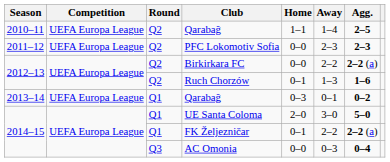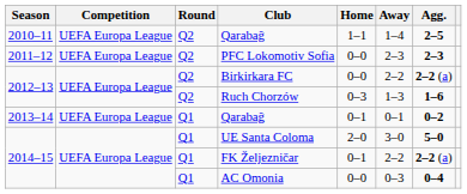 <table class="wikitable">
 <tr>
 <th>Season</th>
 <th>Competition</th>
 <th>Round</th>
 <th>Club</th>
 <th>Home</th>
 <th>Away</th>
 <th>Agg.</th>
 <th></th>
 </tr>
 <tr>
 <td><a href='#'>2010–11</a></td>
 <td><a href='#'>UEFA Europa League</a></td>
 <td><a href='#'>Q2</a></td>
 <td> <a href='#'>Qarabağ</a></td>
 <td style="text-align:center;">1–1</td>
 <td style="text-align:center;">1–4</td>
 <td style="text-align:center;"><strong>2–5</strong></td>
 <td></td>
 </tr>
 <tr>
 <td><a href='#'>2011–12</a></td>
 <td><a href='#'>UEFA Europa League</a></td>
 <td><a href='#'>Q2</a></td>
 <td> <a href='#'>PFC Lokomotiv Sofia</a></td>
 <td style="text-align:center;">0–0</td>
 <td style="text-align:center;">2–3</td>
 <td style="text-align:center;"><strong>2–3</strong></td>
 <td></td>
 </tr>
 <tr>
 <td rowspan="2"><a href='#'>2012–13</a></td>
 <td rowspan="2"><a href='#'>UEFA Europa League</a></td>
 <td><a href='#'>Q2</a></td>
 <td> <a href='#'>Birkirkara FC</a></td>
 <td style="text-align:center;">0–0</td>
 <td style="text-align:center;">2–2</td>
 <td style="text-align:center;"><strong>2–2</strong> (<a href='#'>a</a>)</td>
 <td></td>
 </tr>
 <tr>
 <td><a href='#'>Q2</a></td>
 <td> <a href='#'>Ruch Chorzów</a></td>
-<td style="text-align:center;">0–1</td>
+<td style="text-align:center;">0–3</td>
 <td style="text-align:center;">1–3</td>
 <td style="text-align:center;"><strong>1–6</strong></td>
 <td></td>
 </tr>
 <tr>
 <td><a href='#'>2013–14</a></td>
 <td><a href='#'>UEFA Europa League</a></td>
 <td><a href='#'>Q1</a></td>
 <td> <a href='#'>Qarabağ</a></td>
-<td style="text-align:center;">0–3</td>
+<td style="text-align:center;">0–1</td>
 <td style="text-align:center;">0–1</td>
 <td style="text-align:center;"><strong>0–2</strong></td>
 <td></td>
 </tr>
 <tr>
 <td rowspan="3"><a href='#'>2014–15</a></td>
 <td rowspan="3"><a href='#'>UEFA Europa League</a></td>
 <td><a href='#'>Q1</a></td>
 <td> <a href='#'>UE Santa Coloma</a></td>
 <td style="text-align:center;">2–0</td>
 <td style="text-align:center;">3–0</td>
 <td style="text-align:center;"><strong>5–0</strong></td>
 <td></td>
 </tr>
 <tr>
 <td><a href='#'>Q1</a></td>
 <td> <a href='#'>FK Željezničar</a></td>
 <td style="text-align:center;">0–1</td>
 <td style="text-align:center;">2–2</td>
 <td style="text-align:center;"><strong>2–2</strong> (<a href='#'>a</a>)</td>
 <td></td>
 </tr>
 <tr>
-<td><a href='#'>Q3</a></td>
+<td><a href='#'>Q1</a></td>
 <td> <a href='#'>AC Omonia</a></td>
 <td style="text-align:center;">0–0</td>
 <td style="text-align:center;">0–3</td>
 <td style="text-align:center;"><strong>0–4</strong></td>
 <td></td>
 </tr>
 </table>
